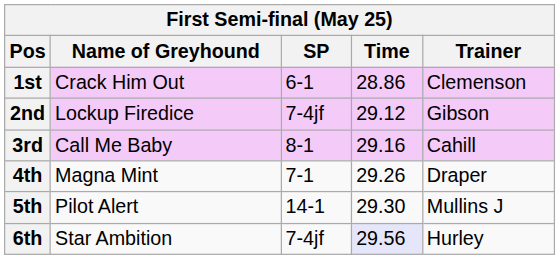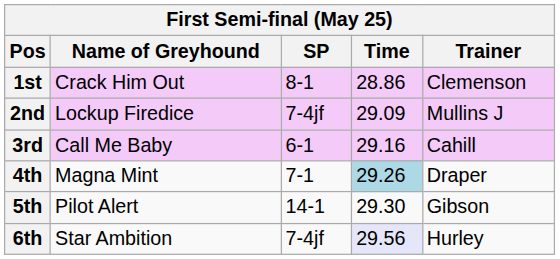 <table class="wikitable">
 <tr>
 <th colspan="6">First Semi-final (May 25)</th>
 </tr>
 <tr>
 <th width=30>Pos</th>
 <th width=180>Name of Greyhound</th>
 <th width=50>SP</th>
 <th width=50>Time</th>
 <th width=100>Trainer</th>
 </tr>
 <tr style="background: #f4caf9;">
 <th>1st</th>
 <td>Crack Him Out</td>
-<td>6-1</td>
+<td>8-1</td>
 <td>28.86</td>
 <td>Clemenson</td>
 </tr>
 <tr style="background: #f4caf9;">
 <th>2nd</th>
 <td>Lockup Firedice</td>
 <td>7-4jf</td>
-<td>29.12</td>
-<td>Gibson</td>
+<td>29.09</td>
+<td>Mullins J</td>
 </tr>
 <tr style="background: #f4caf9;">
 <th>3rd</th>
 <td>Call Me Baby</td>
-<td>8-1</td>
+<td>6-1</td>
 <td>29.16</td>
 <td>Cahill</td>
 </tr>
 <tr>
 <th>4th</th>
 <td>Magna Mint</td>
 <td>7-1</td>
-<td>29.26</td>
+<td style="background: lightblue;">29.26</td>
 <td>Draper</td>
 </tr>
 <tr>
 <th>5th</th>
 <td>Pilot Alert</td>
 <td>14-1</td>
 <td>29.30</td>
-<td>Mullins J</td>
+<td>Gibson</td>
 </tr>
 <tr>
 <th>6th</th>
 <td>Star Ambition</td>
 <td>7-4jf</td>
 <td style="background: lavender;">29.56</td>
 <td>Hurley</td>
 </tr>
 </table>
